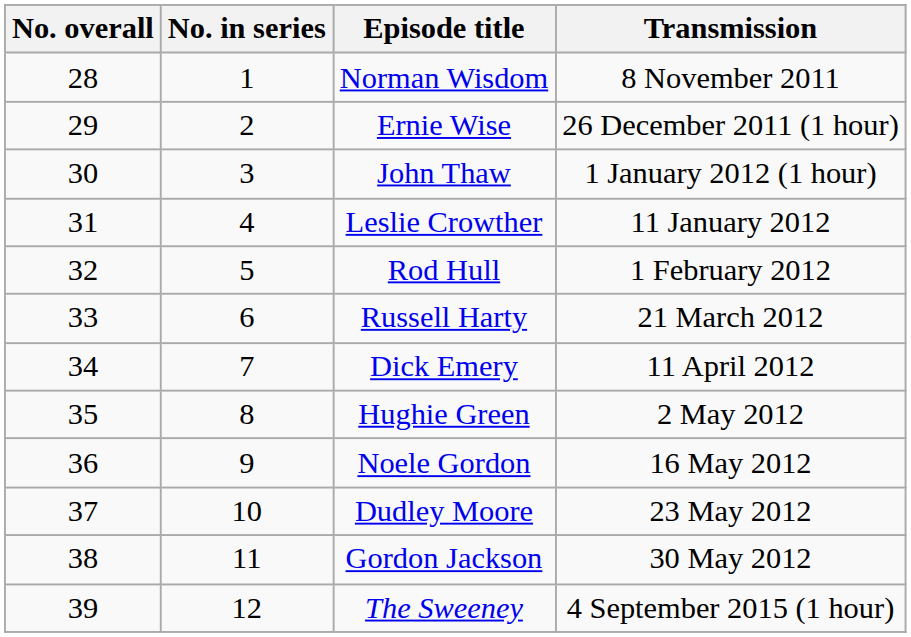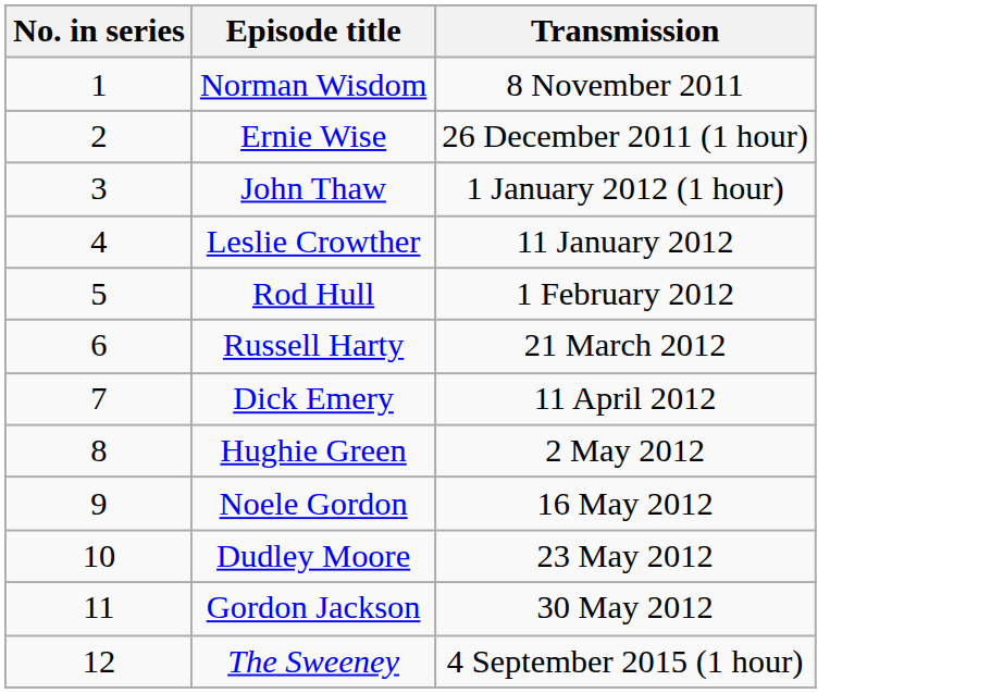 <table class="wikitable" style="text-align: center;">
 <tr bgcolor="#CCCCCC">
-<th>No. overall</th>
 <th>No. in series</th>
 <th>Episode title</th>
 <th>Transmission</th>
 </tr>
 <tr>
-<td>28</td>
 <td>1</td>
 <td><a href='#'>Norman Wisdom</a></td>
 <td>8 November 2011</td>
 </tr>
 <tr>
-<td>29</td>
 <td>2</td>
 <td><a href='#'>Ernie Wise</a></td>
 <td>26 December 2011 (1 hour)</td>
 </tr>
 <tr>
-<td>30</td>
 <td>3</td>
 <td><a href='#'>John Thaw</a></td>
 <td>1 January 2012 (1 hour)</td>
 </tr>
 <tr>
-<td>31</td>
 <td>4</td>
 <td><a href='#'>Leslie Crowther</a></td>
 <td>11 January 2012</td>
 </tr>
 <tr>
-<td>32</td>
 <td>5</td>
 <td><a href='#'>Rod Hull</a></td>
 <td>1 February 2012</td>
 </tr>
 <tr>
-<td>33</td>
 <td>6</td>
 <td><a href='#'>Russell Harty</a></td>
 <td>21 March 2012</td>
 </tr>
 <tr>
-<td>34</td>
 <td>7</td>
 <td><a href='#'>Dick Emery</a></td>
 <td>11 April 2012</td>
 </tr>
 <tr>
-<td>35</td>
 <td>8</td>
 <td><a href='#'>Hughie Green</a></td>
 <td>2 May 2012</td>
 </tr>
 <tr>
-<td>36</td>
 <td>9</td>
 <td><a href='#'>Noele Gordon</a></td>
 <td>16 May 2012</td>
 </tr>
 <tr>
-<td>37</td>
 <td>10</td>
 <td><a href='#'>Dudley Moore</a></td>
 <td>23 May 2012</td>
 </tr>
 <tr>
-<td>38</td>
 <td>11</td>
 <td><a href='#'>Gordon Jackson</a></td>
 <td>30 May 2012</td>
 </tr>
 <tr>
-<td>39</td>
 <td>12</td>
 <td><em><a href='#'>The Sweeney</a></em></td>
 <td>4 September 2015 (1 hour)</td>
 </tr>
 </table>
